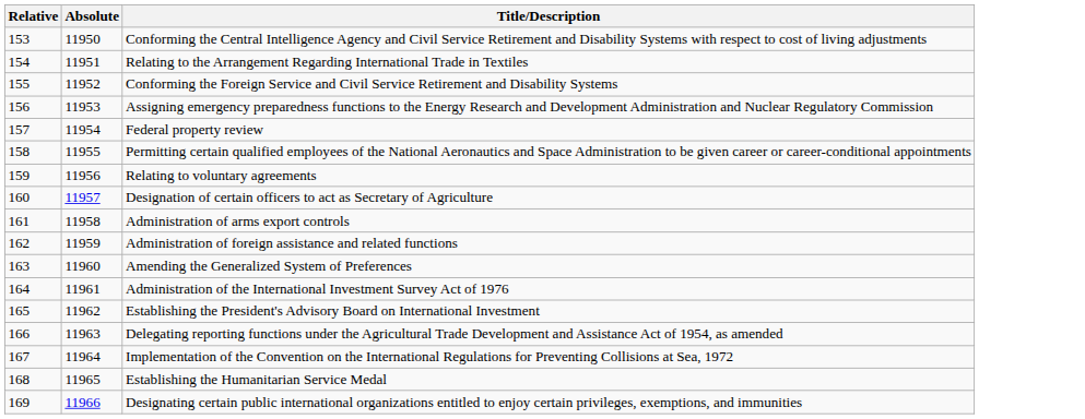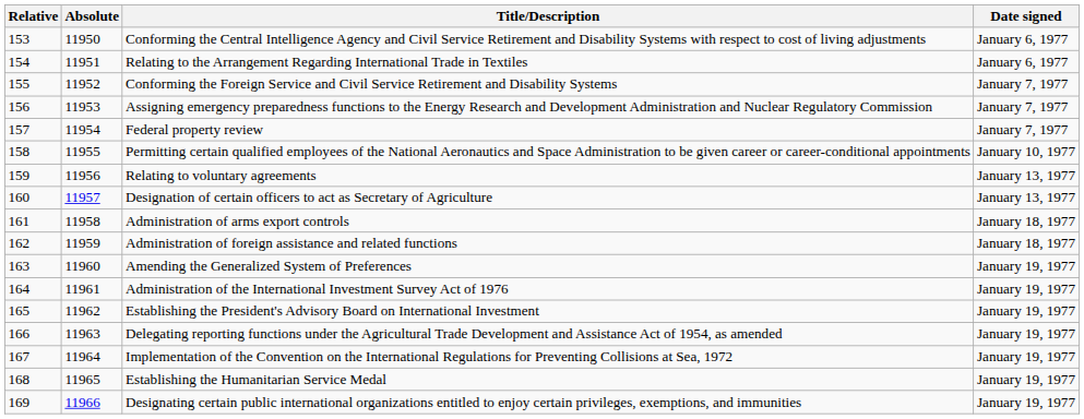 <table class="wikitable">
 <tr>
 <th>Relative </th>
 <th>Absolute </th>
 <th>Title/Description</th>
+<th>Date signed</th>
 </tr>
 <tr>
 <td>153</td>
 <td>11950</td>
 <td>Conforming the Central Intelligence Agency and Civil Service Retirement and Disability Systems with respect to cost of living adjustments</td>
+<td>January 6, 1977</td>
 </tr>
 <tr>
 <td>154</td>
 <td>11951</td>
 <td>Relating to the Arrangement Regarding International Trade in Textiles</td>
+<td>January 6, 1977</td>
 </tr>
 <tr>
 <td>155</td>
 <td>11952</td>
 <td>Conforming the Foreign Service and Civil Service Retirement and Disability Systems</td>
+<td>January 7, 1977</td>
 </tr>
 <tr>
 <td>156</td>
 <td>11953</td>
 <td>Assigning emergency preparedness functions to the Energy Research and Development Administration and Nuclear Regulatory Commission</td>
+<td>January 7, 1977</td>
 </tr>
 <tr>
 <td>157</td>
 <td>11954</td>
 <td>Federal property review</td>
+<td>January 7, 1977</td>
 </tr>
 <tr>
 <td>158</td>
 <td>11955</td>
 <td>Permitting certain qualified employees of the National Aeronautics and Space Administration to be given career or career-conditional appointments</td>
+<td>January 10, 1977</td>
 </tr>
 <tr>
 <td>159</td>
 <td>11956</td>
 <td>Relating to voluntary agreements</td>
+<td>January 13, 1977</td>
 </tr>
 <tr>
 <td>160</td>
 <td><a href='#'>11957</a></td>
 <td>Designation of certain officers to act as Secretary of Agriculture</td>
+<td>January 13, 1977</td>
 </tr>
 <tr>
 <td>161</td>
 <td>11958</td>
 <td>Administration of arms export controls</td>
+<td>January 18, 1977</td>
 </tr>
 <tr>
 <td>162</td>
 <td>11959</td>
 <td>Administration of foreign assistance and related functions</td>
+<td>January 18, 1977</td>
 </tr>
 <tr>
 <td>163</td>
 <td>11960</td>
 <td>Amending the Generalized System of Preferences</td>
+<td>January 19, 1977</td>
 </tr>
 <tr>
 <td>164</td>
 <td>11961</td>
 <td>Administration of the International Investment Survey Act of 1976</td>
+<td>January 19, 1977</td>
 </tr>
 <tr>
 <td>165</td>
 <td>11962</td>
 <td>Establishing the President's Advisory Board on International Investment</td>
+<td>January 19, 1977</td>
 </tr>
 <tr>
 <td>166</td>
 <td>11963</td>
 <td>Delegating reporting functions under the Agricultural Trade Development and Assistance Act of 1954, as amended</td>
+<td>January 19, 1977</td>
 </tr>
 <tr>
 <td>167</td>
 <td>11964</td>
 <td>Implementation of the Convention on the International Regulations for Preventing Collisions at Sea, 1972</td>
+<td>January 19, 1977</td>
 </tr>
 <tr>
 <td>168</td>
 <td>11965</td>
 <td>Establishing the Humanitarian Service Medal</td>
+<td>January 19, 1977</td>
 </tr>
 <tr>
 <td>169</td>
 <td><a href='#'>11966</a></td>
 <td>Designating certain public international organizations entitled to enjoy certain privileges, exemptions, and immunities</td>
+<td>January 19, 1977</td>
 </tr>
 </table>
